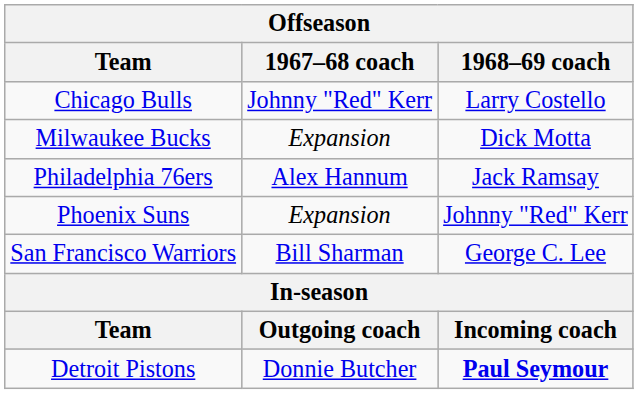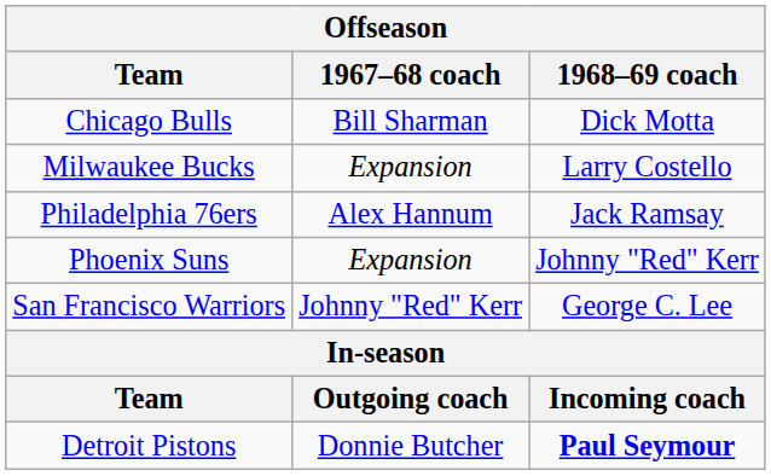 <table class="wikitable" style="text-align: center">
 <tr>
 <th colspan="5">Offseason</th>
 </tr>
 <tr>
 <th>Team</th>
 <th>1967–68 coach</th>
 <th>1968–69 coach</th>
 </tr>
 <tr>
 <td><a href='#'>Chicago Bulls</a></td>
-<td><a href='#'>Johnny "Red" Kerr</a></td>
-<td><a href='#'>Larry Costello</a></td>
+<td><a href='#'>Bill Sharman</a></td>
+<td><a href='#'>Dick Motta</a></td>
 </tr>
 <tr>
 <td><a href='#'>Milwaukee Bucks</a></td>
 <td><em>Expansion</em></td>
-<td><a href='#'>Dick Motta</a></td>
+<td><a href='#'>Larry Costello</a></td>
 </tr>
 <tr>
 <td><a href='#'>Philadelphia 76ers</a></td>
 <td><a href='#'>Alex Hannum</a></td>
 <td><a href='#'>Jack Ramsay</a></td>
 </tr>
 <tr>
 <td><a href='#'>Phoenix Suns</a></td>
 <td><em>Expansion</em></td>
 <td><a href='#'>Johnny "Red" Kerr</a></td>
 </tr>
 <tr>
 <td><a href='#'>San Francisco Warriors</a></td>
-<td><a href='#'>Bill Sharman</a></td>
+<td><a href='#'>Johnny "Red" Kerr</a></td>
 <td><a href='#'>George C. Lee</a></td>
 </tr>
 <tr>
 <th colspan="3">In-season</th>
 </tr>
 <tr>
 <th>Team</th>
 <th>Outgoing coach</th>
 <th>Incoming coach</th>
 </tr>
 <tr>
 <td><a href='#'>Detroit Pistons</a></td>
 <td><a href='#'>Donnie Butcher</a></td>
 <td><strong><a href='#'>Paul Seymour</a></strong></td>
 </tr>
 </table>
